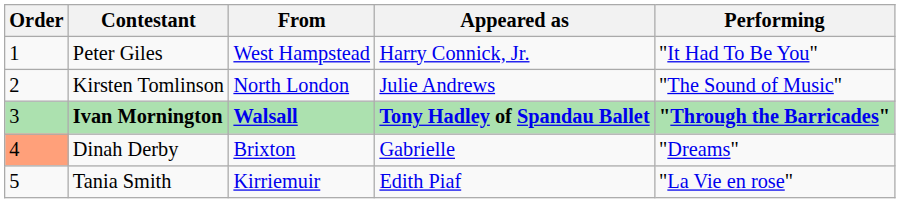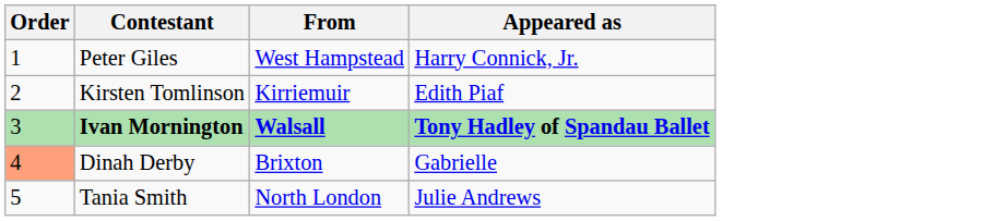 <table class="wikitable">
 <tr>
 <th>Order</th>
 <th>Contestant</th>
 <th>From</th>
 <th>Appeared as</th>
-<th>Performing</th>
 </tr>
 <tr>
 <td>1</td>
 <td>Peter Giles</td>
 <td><a href='#'>West Hampstead</a></td>
 <td><a href='#'>Harry Connick, Jr.</a></td>
-<td>"<a href='#'>It Had To Be You</a>"</td>
 </tr>
 <tr>
 <td>2</td>
 <td>Kirsten Tomlinson</td>
-<td><a href='#'>North London</a></td>
-<td><a href='#'>Julie Andrews</a></td>
-<td>"<a href='#'>The Sound of Music</a>"</td>
+<td><a href='#'>Kirriemuir</a></td>
+<td><a href='#'>Edith Piaf</a></td>
 </tr>
 <tr style="background:#ACE1AF;">
 <td>3</td>
 <td><strong>Ivan Mornington</strong></td>
 <td><strong><a href='#'>Walsall</a></strong></td>
 <td><strong><a href='#'>Tony Hadley</a> of <a href='#'>Spandau Ballet</a></strong></td>
-<td><strong>"<a href='#'>Through the Barricades</a>"</strong></td>
 </tr>
 <tr>
 <td style="background: lightsalmon;">4</td>
 <td>Dinah Derby</td>
 <td><a href='#'>Brixton</a></td>
 <td><a href='#'>Gabrielle</a></td>
-<td>"<a href='#'>Dreams</a>"</td>
 </tr>
 <tr>
 <td>5</td>
 <td>Tania Smith</td>
-<td><a href='#'>Kirriemuir</a></td>
-<td><a href='#'>Edith Piaf</a></td>
-<td>"<a href='#'>La Vie en rose</a>"</td>
+<td><a href='#'>North London</a></td>
+<td><a href='#'>Julie Andrews</a></td>
 </tr>
 </table>
